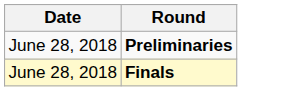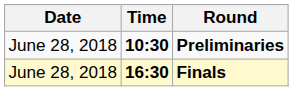 <table class="wikitable">
 <tr>
 <th>Date</th>
+<th>Time</th>
 <th>Round</th>
 </tr>
 <tr>
 <td>June 28, 2018</td>
+<td><strong>10:30</strong></td>
 <td><strong>Preliminaries</strong></td>
 </tr>
 <tr style="background:lemonchiffon">
 <td>June 28, 2018</td>
+<td><strong>16:30</strong></td>
 <td><strong>Finals</strong></td>
 </tr>
 </table>
